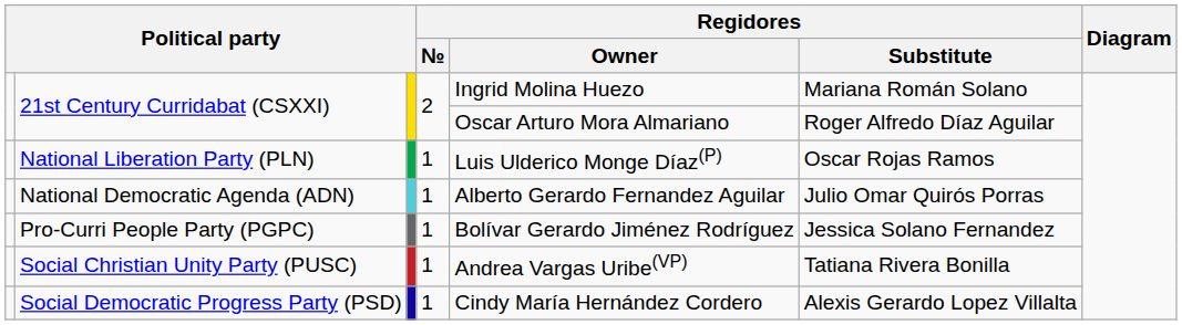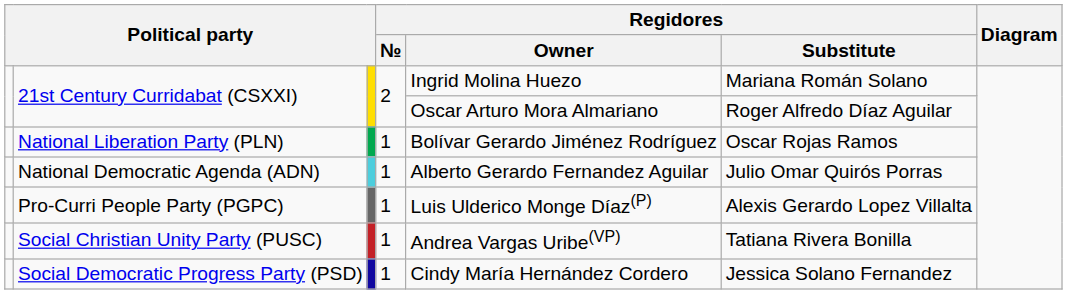 <table class="wikitable" border="1" style="margin:auto;">
 <tr ---->
 <th colspan="3" rowspan="2">Political party</th>
 <th colspan="3">Regidores</th>
 <th rowspan="2">Diagram</th>
 </tr>
 <tr>
 <th>№</th>
 <th>Owner</th>
 <th>Substitute</th>
 </tr>
 <tr>
 <td rowspan="2"></td>
 <td rowspan="2"><a href='#'>21st Century Curridabat</a> (CSXXI)</td>
 <td rowspan="2" bgcolor="#FFDF00"></td>
 <td rowspan="2">2</td>
 <td>Ingrid Molina Huezo</td>
 <td>Mariana Román Solano</td>
 <td rowspan="7"></td>
 </tr>
 <tr>
 <td>Oscar Arturo Mora Almariano</td>
 <td>Roger Alfredo Díaz Aguilar</td>
 </tr>
 <tr>
 <td></td>
 <td><a href='#'>National Liberation Party</a> (PLN)</td>
 <td bgcolor="#00A94F"></td>
 <td>1</td>
-<td>Luis Ulderico Monge Díaz<sup>(P)</sup></td>
+<td>Bolívar Gerardo Jiménez Rodríguez</td>
 <td>Oscar Rojas Ramos</td>
 </tr>
 <tr ---->
 <td></td>
 <td>National Democratic Agenda (ADN)</td>
 <td bgcolor="#4CCEDD"></td>
 <td>1</td>
 <td>Alberto Gerardo Fernandez Aguilar</td>
 <td>Julio Omar Quirós Porras</td>
 </tr>
 <tr>
 <td></td>
 <td>Pro-Curri People Party (PGPC)</td>
 <td bgcolor="#666666"></td>
 <td>1</td>
-<td>Bolívar Gerardo Jiménez Rodríguez</td>
-<td>Jessica Solano Fernandez</td>
+<td>Luis Ulderico Monge Díaz<sup>(P)</sup></td>
+<td>Alexis Gerardo Lopez Villalta</td>
 </tr>
 <tr>
 <td></td>
 <td><a href='#'>Social Christian Unity Party</a> (PUSC)</td>
 <td bgcolor="#C42026"></td>
 <td>1</td>
 <td>Andrea Vargas Uribe<sup>(VP)</sup></td>
 <td>Tatiana Rivera Bonilla</td>
 </tr>
 <tr>
 <td></td>
 <td><a href='#'>Social Democratic Progress Party</a> (PSD)</td>
 <td bgcolor="#1007A0"></td>
 <td>1</td>
 <td>Cindy María Hernández Cordero</td>
-<td>Alexis Gerardo Lopez Villalta</td>
+<td>Jessica Solano Fernandez</td>
 </tr>
 </table>
